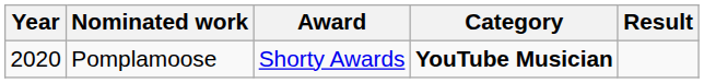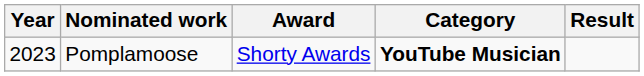 <table class="wikitable">
 <tr>
 <th style="text-align:center;">Year</th>
 <th style="text-align:center;">Nominated work</th>
 <th style="text-align:center;">Award</th>
 <th style="text-align:center;">Category</th>
 <th style="text-align:center;">Result</th>
 </tr>
 <tr>
-<td>2020</td>
+<td>2023</td>
 <td>Pomplamoose</td>
 <td><a href='#'>Shorty Awards</a></td>
 <td><strong>YouTube Musician</strong></td>
 <td></td>
 </tr>
 </table>
